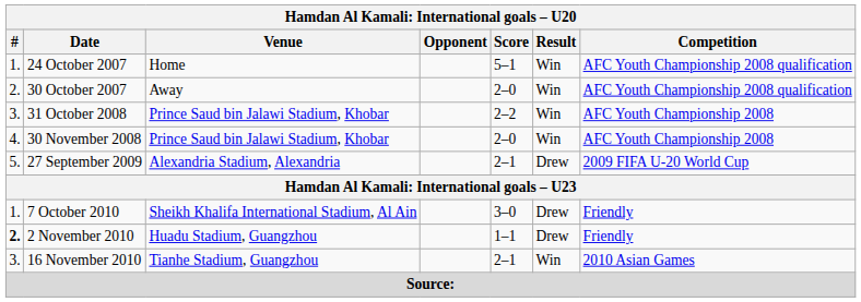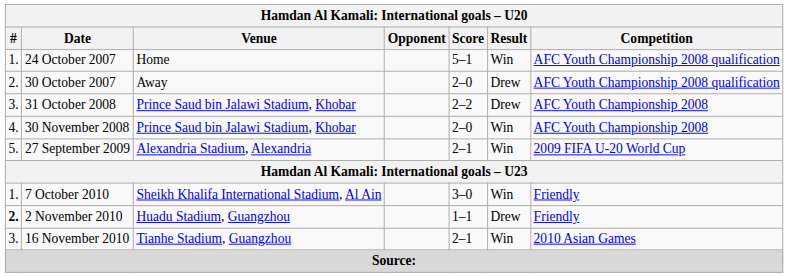 <table class="wikitable" style="font-size:90%; margin:auto;">
 <tr>
 <th colspan="7"><strong>Hamdan Al Kamali: International goals  – U20</strong></th>
 </tr>
 <tr style="background:#d9d9d9; text-align:center;">
 <th>#</th>
 <th>Date</th>
 <th>Venue</th>
 <th>Opponent</th>
 <th>Score</th>
 <th>Result</th>
 <th>Competition</th>
 </tr>
 <tr>
 <td>1.</td>
 <td>24 October 2007</td>
 <td>Home</td>
 <td></td>
 <td>5–1</td>
 <td>Win</td>
 <td><a href='#'>AFC Youth Championship 2008 qualification</a></td>
 </tr>
 <tr>
 <td>2.</td>
 <td>30 October 2007</td>
 <td>Away</td>
 <td></td>
 <td>2–0</td>
-<td>Win</td>
+<td>Drew</td>
 <td><a href='#'>AFC Youth Championship 2008 qualification</a></td>
 </tr>
 <tr>
 <td>3.</td>
 <td>31 October 2008</td>
 <td><a href='#'>Prince Saud bin Jalawi Stadium</a>, <a href='#'>Khobar</a></td>
 <td></td>
 <td>2–2</td>
-<td>Win</td>
+<td>Drew</td>
 <td><a href='#'>AFC Youth Championship 2008</a></td>
 </tr>
 <tr>
 <td>4.</td>
 <td>30 November 2008</td>
 <td><a href='#'>Prince Saud bin Jalawi Stadium</a>, <a href='#'>Khobar</a></td>
 <td></td>
 <td>2–0</td>
 <td>Win</td>
 <td><a href='#'>AFC Youth Championship 2008</a></td>
 </tr>
 <tr>
 <td>5.</td>
 <td>27 September 2009</td>
 <td><a href='#'>Alexandria Stadium</a>, <a href='#'>Alexandria</a></td>
 <td></td>
 <td>2–1</td>
-<td>Drew</td>
+<td>Win</td>
 <td><a href='#'>2009 FIFA U-20 World Cup</a></td>
 </tr>
 <tr>
 <th colspan="7"><strong>Hamdan Al Kamali: International goals  – U23</strong></th>
 </tr>
 <tr>
 <td>1.</td>
 <td>7 October 2010</td>
 <td><a href='#'>Sheikh Khalifa International Stadium</a>, <a href='#'>Al Ain</a></td>
 <td></td>
 <td>3–0</td>
-<td>Drew</td>
+<td>Win</td>
 <td><a href='#'>Friendly</a></td>
 </tr>
 <tr>
 <td><strong>2.</strong></td>
 <td>2 November 2010</td>
 <td><a href='#'>Huadu Stadium</a>, <a href='#'>Guangzhou</a></td>
 <td></td>
 <td>1–1</td>
 <td>Drew</td>
 <td><a href='#'>Friendly</a></td>
 </tr>
 <tr>
 <td>3.</td>
 <td>16 November 2010</td>
 <td><a href='#'>Tianhe Stadium</a>, <a href='#'>Guangzhou</a></td>
 <td></td>
 <td>2–1</td>
 <td>Win</td>
 <td><a href='#'>2010 Asian Games</a></td>
 </tr>
 <tr>
 <th style="background: #D9D9D9" colspan="7"><strong>Source: </strong></th>
 </tr>
 </table>
